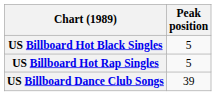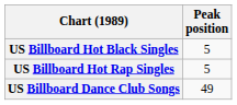 <table class="wikitable sortable plainrowheaders" style="text-align:center">
 <tr>
 <th scope="col">Chart (1989)</th>
 <th scope="col">Peak<br>position</th>
 </tr>
 <tr>
 <th scope="row">US <a href='#'>Billboard Hot Black Singles</a></th>
 <td style="text-align:center;">5</td>
 </tr>
 <tr>
 <th scope="row">US <a href='#'>Billboard Hot Rap Singles</a></th>
 <td style="text-align:center;">5</td>
 </tr>
 <tr>
 <th scope="row">US <a href='#'>Billboard Dance Club Songs</a></th>
-<td style="text-align:center;">39</td>
+<td style="text-align:center;">49</td>
 </tr>
 </table>
